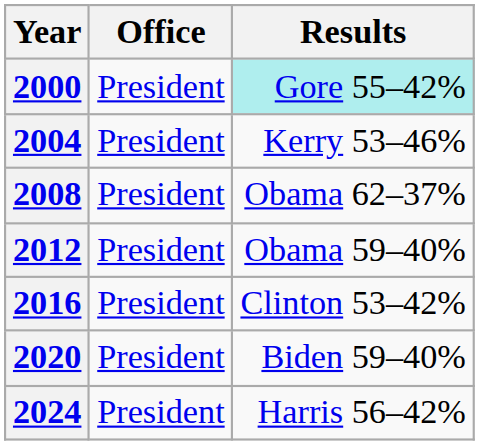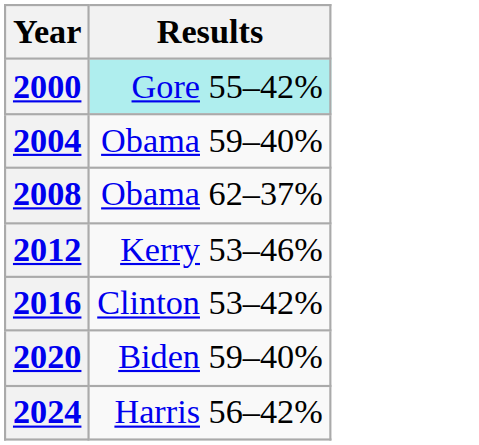 <table class=wikitable>
 <tr>
 <th>Year</th>
-<th>Office</th>
 <th>Results</th>
 </tr>
 <tr>
 <th><a href='#'>2000</a></th>
-<td><a href='#'>President</a></td>
 <td align="right"  style="background: paleturquoise;"><a href='#'>Gore</a> 55–42%</td>
 </tr>
 <tr>
 <th><a href='#'>2004</a></th>
-<td><a href='#'>President</a></td>
-<td align="right" ><a href='#'>Kerry</a> 53–46%</td>
+<td align="right" ><a href='#'>Obama</a> 59–40%</td>
 </tr>
 <tr>
 <th><a href='#'>2008</a></th>
-<td><a href='#'>President</a></td>
 <td align="right" ><a href='#'>Obama</a> 62–37%</td>
 </tr>
 <tr>
 <th><a href='#'>2012</a></th>
-<td><a href='#'>President</a></td>
-<td align="right" ><a href='#'>Obama</a> 59–40%</td>
+<td align="right" ><a href='#'>Kerry</a> 53–46%</td>
 </tr>
 <tr>
 <th><a href='#'>2016</a></th>
-<td><a href='#'>President</a></td>
 <td align="right" ><a href='#'>Clinton</a> 53–42%</td>
 </tr>
 <tr>
 <th><a href='#'>2020</a></th>
-<td><a href='#'>President</a></td>
 <td align="right" ><a href='#'>Biden</a> 59–40%</td>
 </tr>
 <tr>
 <th><a href='#'>2024</a></th>
-<td><a href='#'>President</a></td>
 <td align="right" ><a href='#'>Harris</a> 56–42%</td>
 </tr>
 </table>
